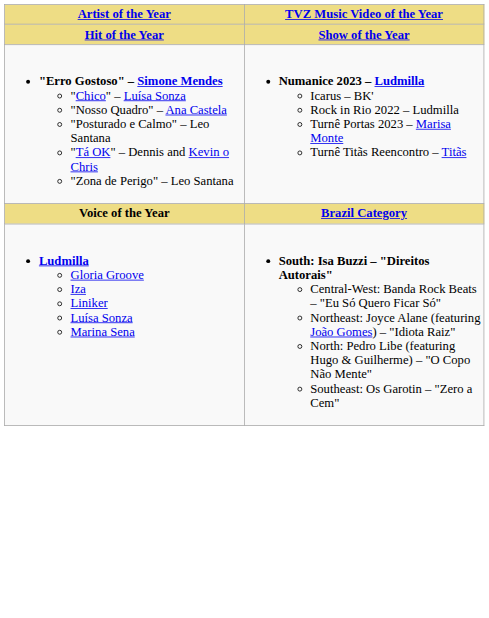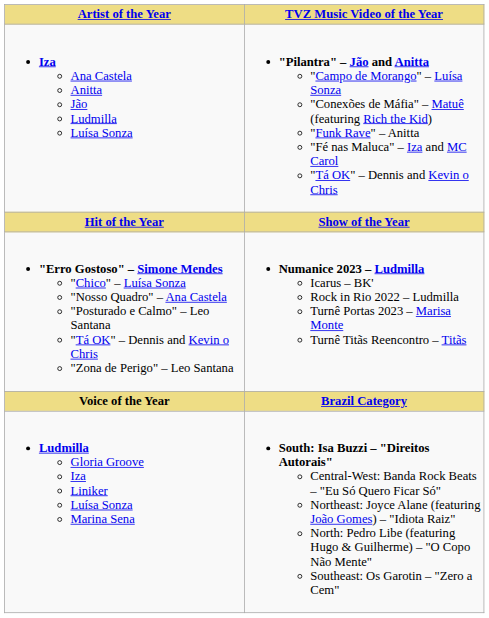 <table class="wikitable" style="width=">
 <tr>
 <th style="background:#EEDD85; width:50%"><a href='#'>Artist of the Year</a></th>
 <th style="background:#EEDD85; width:50%"><a href='#'>TVZ Music Video of the Year</a></th>
+</tr>
+<tr>
+<td style="vertical-align:top"><br><ul><li><strong><a href='#'>Iza</a></strong><ul><li><a href='#'>Ana Castela</a></li><li><a href='#'>Anitta</a></li><li><a href='#'>Jão</a></li><li><a href='#'>Ludmilla</a></li><li><a href='#'>Luísa Sonza</a></li></ul></li></ul></td>
+<td style="vertical-align:top"><br><ul><li><strong>"Pilantra" – <a href='#'>Jão</a> and <a href='#'>Anitta</a></strong><ul><li>"<a href='#'>Campo de Morango</a>" – <a href='#'>Luísa Sonza</a></li><li>"Conexões de Máfia" – <a href='#'>Matuê</a> (featuring <a href='#'>Rich the Kid</a>)</li><li>"<a href='#'>Funk Rave</a>" – Anitta</li><li>"Fé nas Maluca" – <a href='#'>Iza</a> and <a href='#'>MC Carol</a></li><li>"<a href='#'>Tá OK</a>" – Dennis and <a href='#'>Kevin o Chris</a></li></ul></li></ul></td>
 </tr>
 <tr>
 <th style="background:#EEDD85; width:50%"><a href='#'>Hit of the Year</a></th>
 <th style="background:#EEDD85; width:50%"><a href='#'>Show of the Year</a></th>
 </tr>
 <tr>
 <td style="vertical-align:top"><br><ul><li><strong>"Erro Gostoso" – <a href='#'>Simone Mendes</a></strong><ul><li>"<a href='#'>Chico</a>" – <a href='#'>Luísa Sonza</a></li><li>"Nosso Quadro" – <a href='#'>Ana Castela</a></li><li>"Posturado e Calmo" – Leo Santana</li><li>"<a href='#'>Tá OK</a>" – Dennis and <a href='#'>Kevin o Chris</a></li><li>"Zona de Perigo" – Leo Santana</li></ul></li></ul></td>
 <td style="vertical-align:top"><br><ul><li><strong>Numanice 2023 – <a href='#'>Ludmilla</a></strong><ul><li>Icarus – BK'</li><li>Rock in Rio 2022 – Ludmilla</li><li>Turnê Portas 2023 – <a href='#'>Marisa Monte</a></li><li>Turnê Titãs Reencontro – <a href='#'>Titãs</a></li></ul></li></ul></td>
 </tr>
 <tr>
 <th style="background:#EEDD85; width:50%">Voice of the Year</th>
 <th style="background:#EEDD85; width:50%"><a href='#'>Brazil Category</a></th>
 </tr>
 <tr>
 <td style="vertical-align:top"><br><ul><li><strong><a href='#'>Ludmilla</a></strong><ul><li><a href='#'>Gloria Groove</a></li><li><a href='#'>Iza</a></li><li><a href='#'>Liniker</a></li><li><a href='#'>Luísa Sonza</a></li><li><a href='#'>Marina Sena</a></li></ul></li></ul></td>
 <td style="vertical-align:top"><br><ul><li><strong>South: Isa Buzzi – "Direitos Autorais"</strong><ul><li>Central-West: Banda Rock Beats – "Eu Só Quero Ficar Só"</li><li>Northeast: Joyce Alane (featuring <a href='#'>João Gomes</a>) – "Idiota Raiz"</li><li>North: Pedro Libe (featuring Hugo & Guilherme) – "O Copo Não Mente"</li><li>Southeast: Os Garotin – "Zero a Cem"</li></ul></li></ul></td>
 </tr>
 </table>
